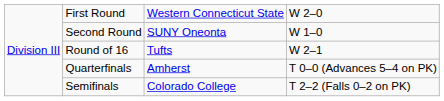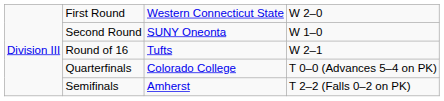 <table class="wikitable">
 <tr>
 <td rowspan="5"><a href='#'>Division III</a></td>
 <td>First Round</td>
 <td><a href='#'>Western Connecticut State</a></td>
 <td>W 2–0</td>
 </tr>
 <tr>
 <td>Second Round</td>
 <td><a href='#'>SUNY Oneonta</a></td>
 <td>W 1–0</td>
 </tr>
 <tr>
 <td>Round of 16</td>
 <td><a href='#'>Tufts</a></td>
 <td>W 2–1</td>
 </tr>
 <tr>
 <td>Quarterfinals</td>
-<td><a href='#'>Amherst</a></td>
+<td><a href='#'>Colorado College</a></td>
 <td>T 0–0  (Advances 5–4 on PK)</td>
 </tr>
 <tr>
 <td>Semifinals</td>
-<td><a href='#'>Colorado College</a></td>
+<td><a href='#'>Amherst</a></td>
 <td>T 2–2  (Falls 0–2 on PK)</td>
 </tr>
 </table>
